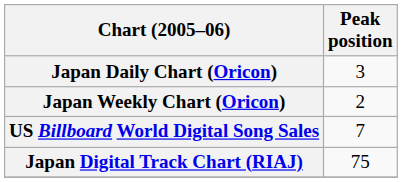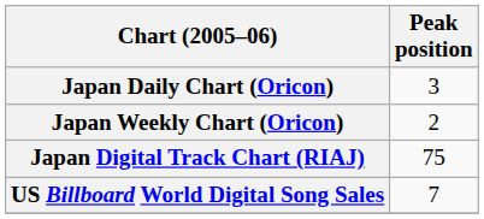 <table class="wikitable sortable plainrowheaders" style="text-align:center">
 <tr>
 <th scope="col">Chart (2005–06)</th>
 <th scope="col">Peak<br>position</th>
 </tr>
 <tr>
 <th scope="row">Japan Daily Chart (<a href='#'>Oricon</a>)</th>
 <td>3</td>
 </tr>
 <tr>
 <th scope="row">Japan Weekly Chart (<a href='#'>Oricon</a>)</th>
 <td>2</td>
 </tr>
 <tr>
+<th scope="row">Japan <a href='#'>Digital Track Chart (RIAJ)</a></th>
+<td>75</td>
+</tr>
+<tr>
 <th scope="row">US <em><a href='#'>Billboard</a></em> <a href='#'>World Digital Song Sales</a></th>
 <td align="center">7</td>
 </tr>
 <tr>
-<th scope="row">Japan <a href='#'>Digital Track Chart (RIAJ)</a></th>
-<td>75</td>
-</tr>
-<tr>
 </tr>
 </table>
